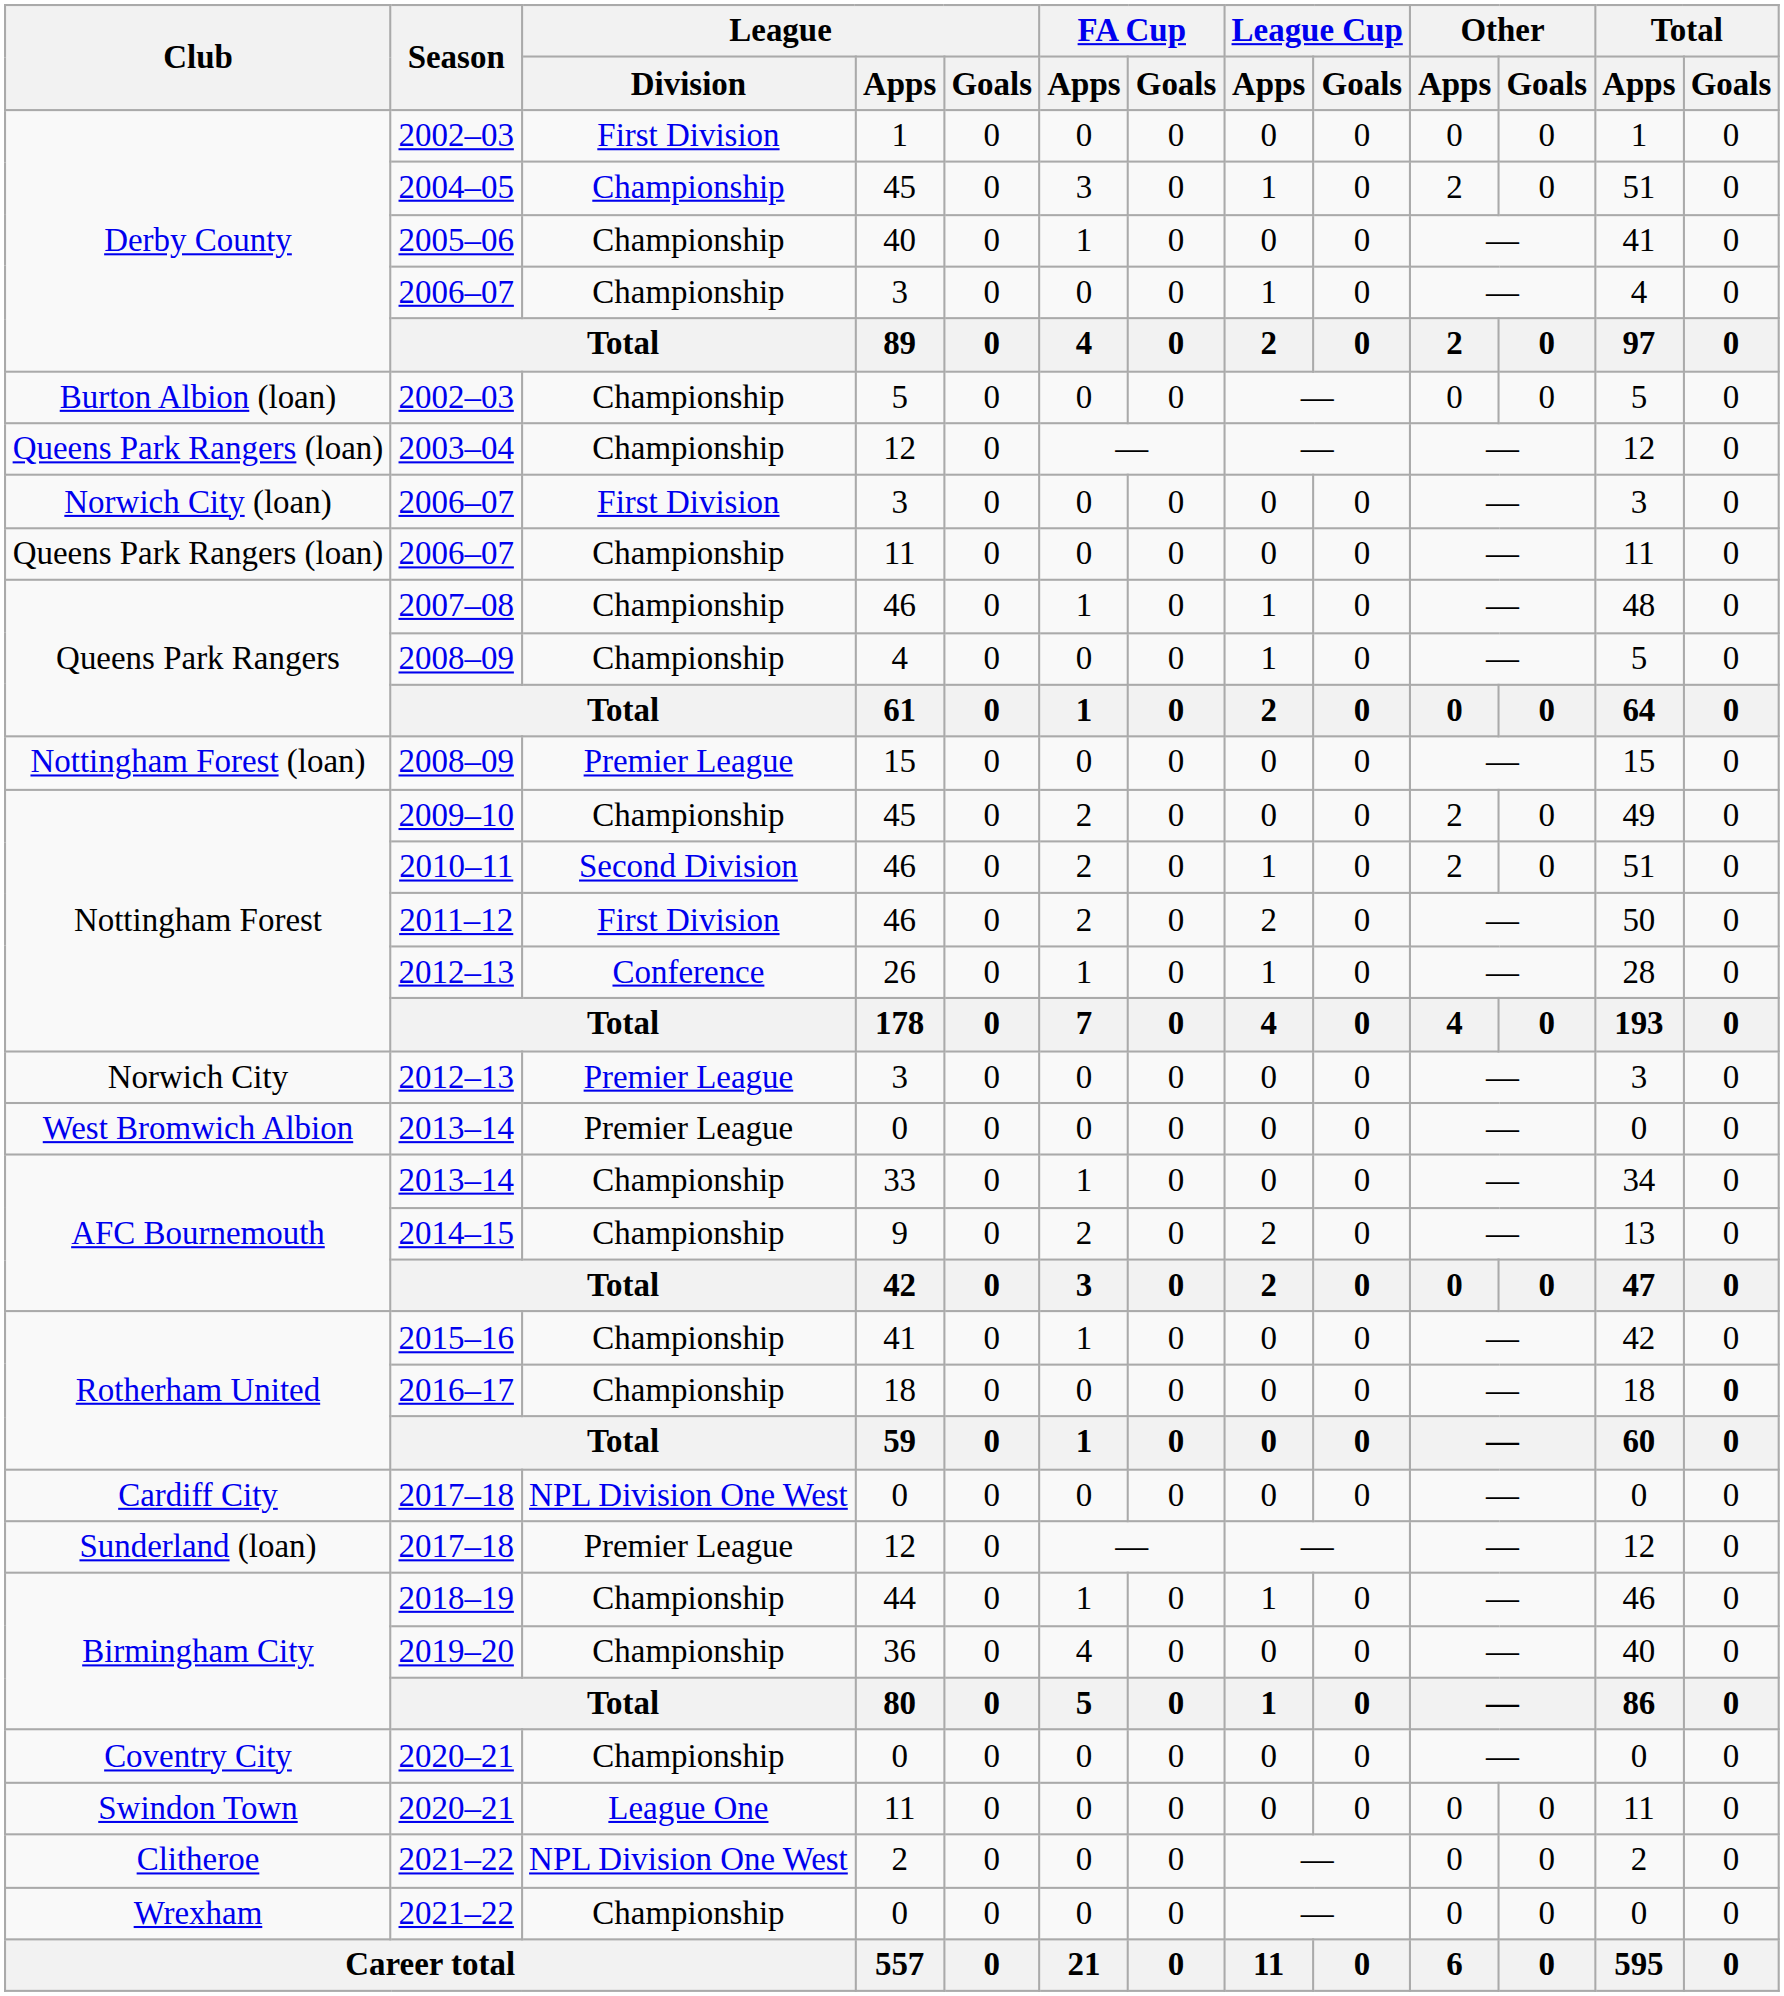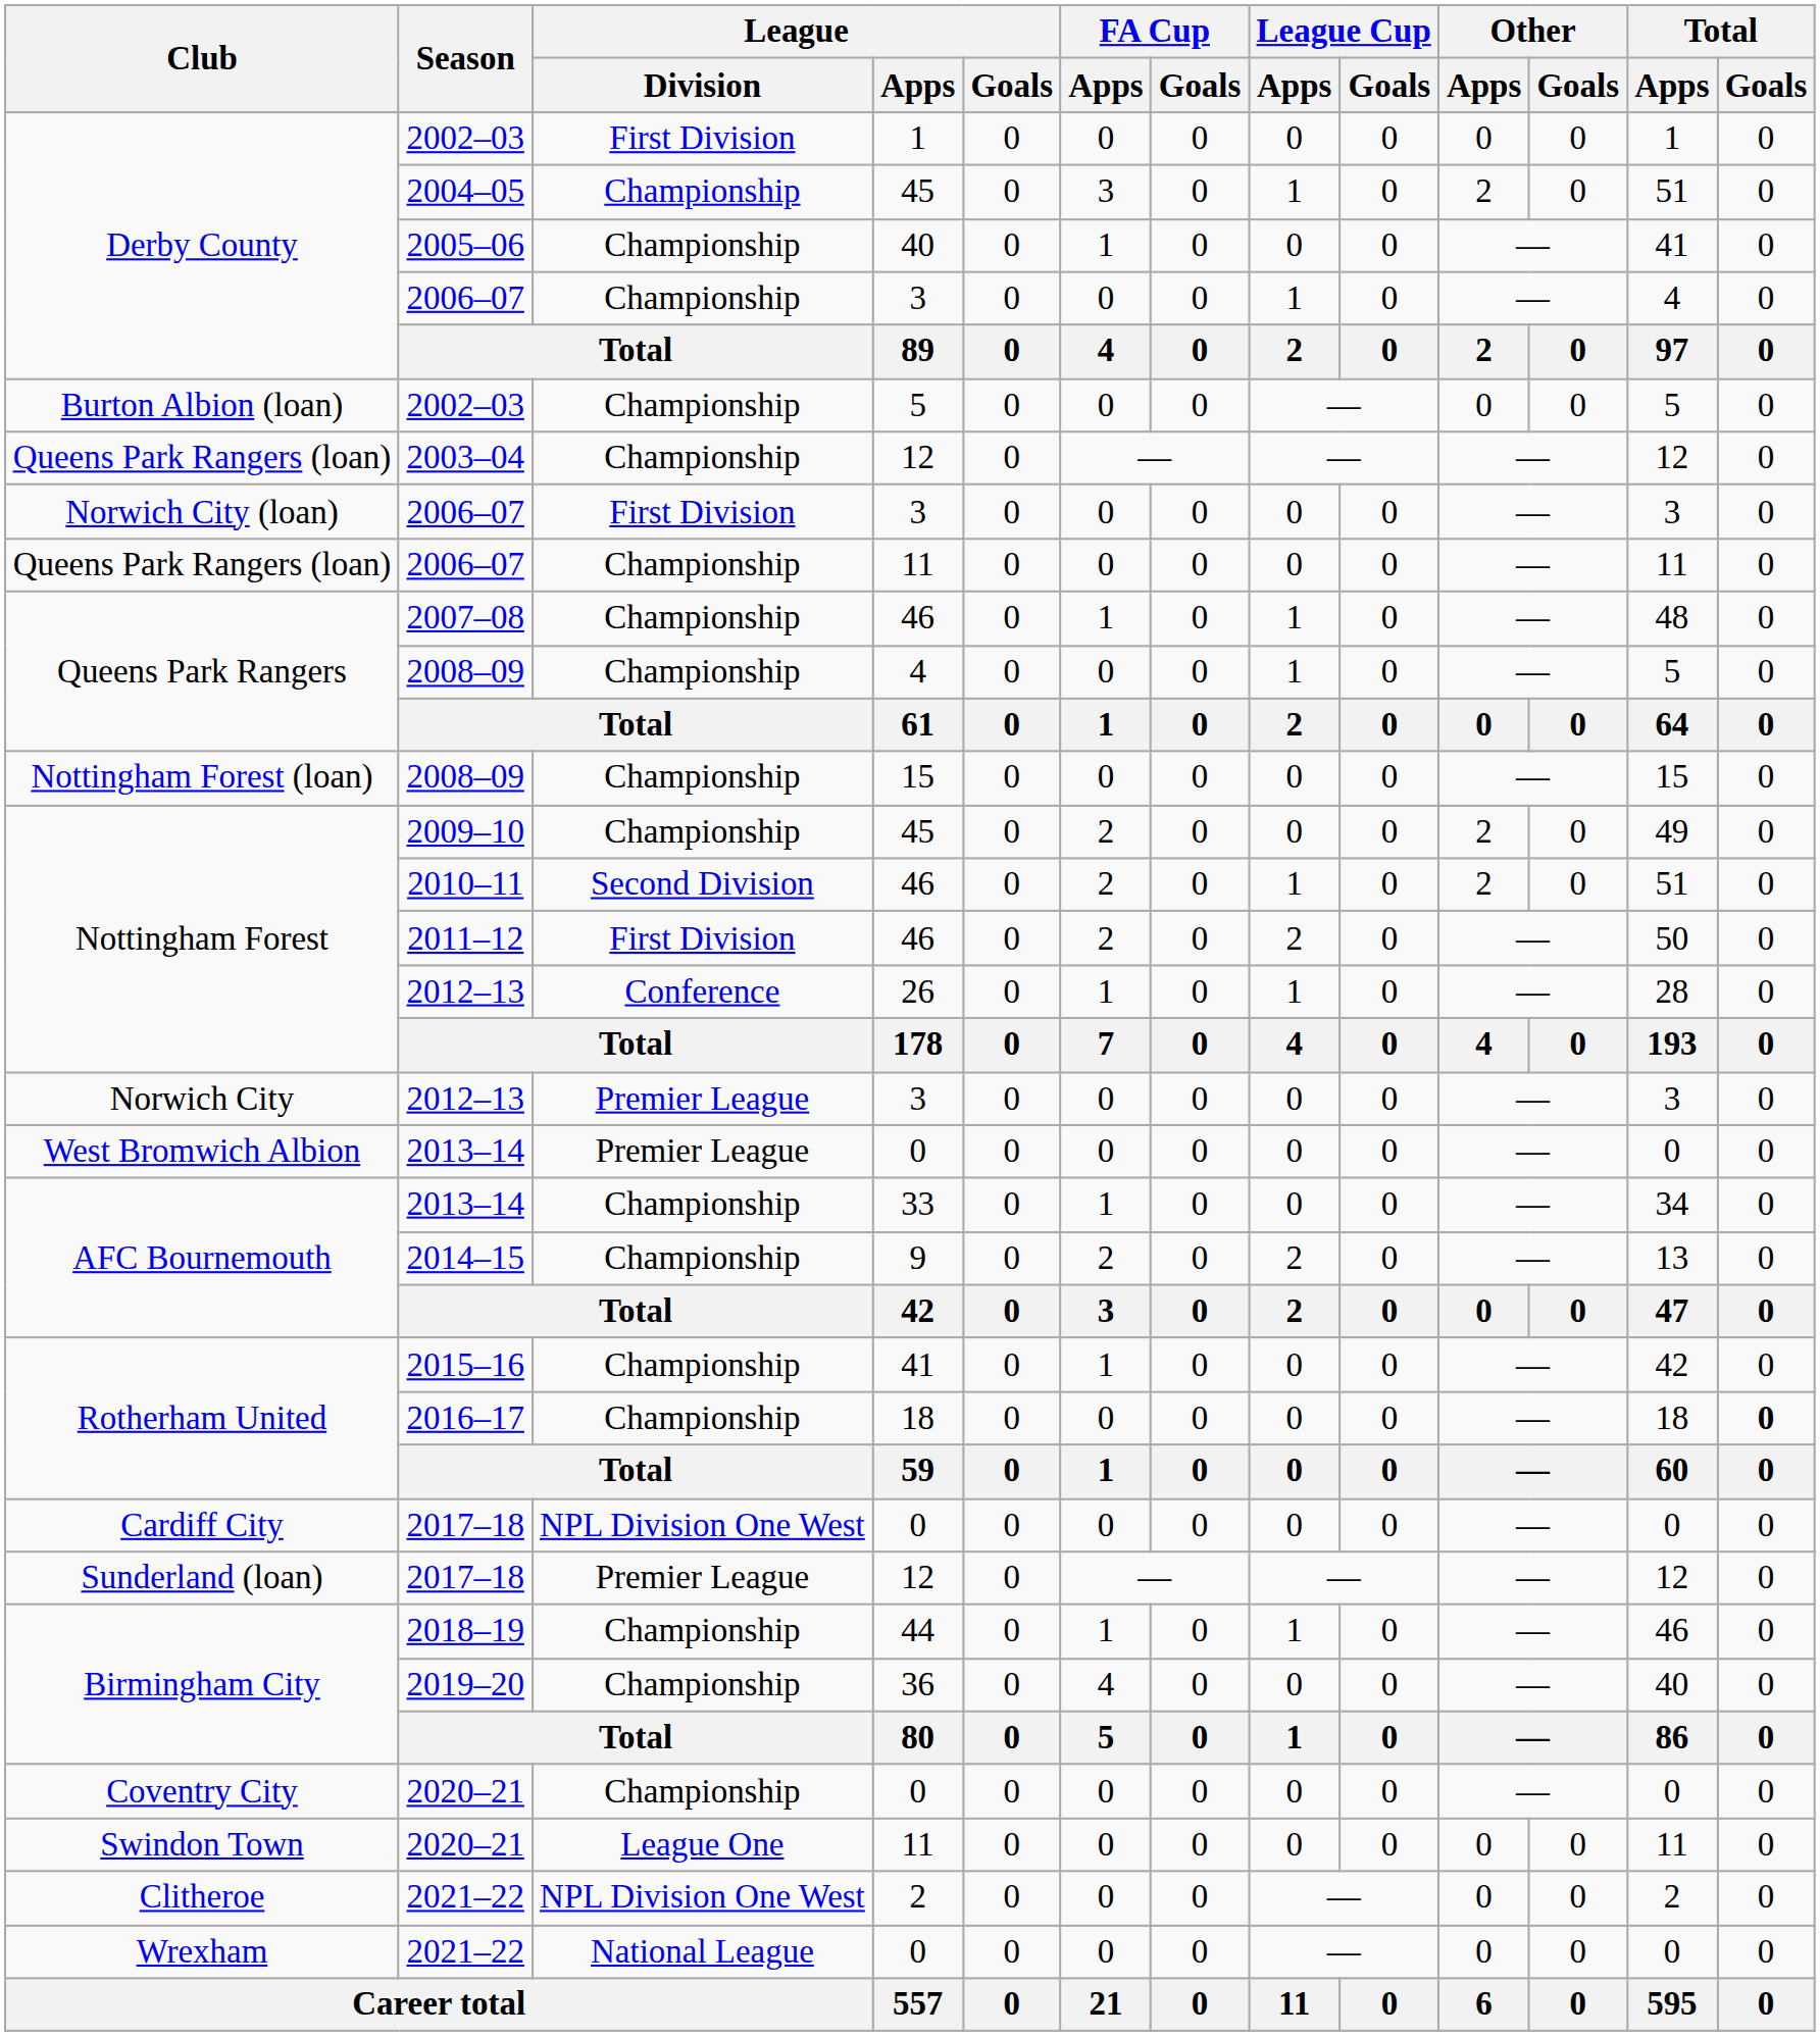 <table class="wikitable" style=text-align:center>
 <tr>
 <th rowspan=2>Club</th>
 <th rowspan=2>Season</th>
 <th colspan=3>League</th>
 <th colspan=2><a href='#'>FA Cup</a></th>
 <th colspan=2><a href='#'>League Cup</a></th>
 <th colspan=2>Other</th>
 <th colspan=2>Total</th>
 </tr>
 <tr>
 <th>Division</th>
 <th>Apps</th>
 <th>Goals</th>
 <th>Apps</th>
 <th>Goals</th>
 <th>Apps</th>
 <th>Goals</th>
 <th>Apps</th>
 <th>Goals</th>
 <th>Apps</th>
 <th>Goals</th>
 </tr>
 <tr>
 <td rowspan=5><a href='#'>Derby County</a></td>
 <td><a href='#'>2002–03</a></td>
 <td><a href='#'>First Division</a></td>
 <td>1</td>
 <td>0</td>
 <td>0</td>
 <td>0</td>
 <td>0</td>
 <td>0</td>
 <td>0</td>
 <td>0</td>
 <td>1</td>
 <td>0</td>
 </tr>
 <tr>
 <td><a href='#'>2004–05</a></td>
 <td><a href='#'>Championship</a></td>
 <td>45</td>
 <td>0</td>
 <td>3</td>
 <td>0</td>
 <td>1</td>
 <td>0</td>
 <td>2</td>
 <td>0</td>
 <td>51</td>
 <td>0</td>
 </tr>
 <tr>
 <td><a href='#'>2005–06</a></td>
 <td>Championship</td>
 <td>40</td>
 <td>0</td>
 <td>1</td>
 <td>0</td>
 <td>0</td>
 <td>0</td>
 <td colspan=2>—</td>
 <td>41</td>
 <td>0</td>
 </tr>
 <tr>
 <td><a href='#'>2006–07</a></td>
 <td>Championship</td>
 <td>3</td>
 <td>0</td>
 <td>0</td>
 <td>0</td>
 <td>1</td>
 <td>0</td>
 <td colspan=2>—</td>
 <td>4</td>
 <td>0</td>
 </tr>
 <tr>
 <th colspan=2>Total</th>
 <th>89</th>
 <th>0</th>
 <th>4</th>
 <th>0</th>
 <th>2</th>
 <th>0</th>
 <th>2</th>
 <th>0</th>
 <th>97</th>
 <th>0</th>
 </tr>
 <tr>
 <td><a href='#'>Burton Albion</a> (loan)</td>
 <td><a href='#'>2002–03</a></td>
 <td>Championship</td>
 <td>5</td>
 <td>0</td>
 <td>0</td>
 <td>0</td>
 <td colspan=2>—</td>
 <td>0</td>
 <td>0</td>
 <td>5</td>
 <td>0</td>
 </tr>
 <tr>
 <td><a href='#'>Queens Park Rangers</a> (loan)</td>
 <td><a href='#'>2003–04</a></td>
 <td>Championship</td>
 <td>12</td>
 <td>0</td>
 <td colspan=2>—</td>
 <td colspan=2>—</td>
 <td colspan=2>—</td>
 <td>12</td>
 <td>0</td>
 </tr>
 <tr>
 <td><a href='#'>Norwich City</a> (loan)</td>
 <td><a href='#'>2006–07</a></td>
 <td><a href='#'>First Division</a></td>
 <td>3</td>
 <td>0</td>
 <td>0</td>
 <td>0</td>
 <td>0</td>
 <td>0</td>
 <td colspan=2>—</td>
 <td>3</td>
 <td>0</td>
 </tr>
 <tr>
 <td>Queens Park Rangers (loan)</td>
 <td><a href='#'>2006–07</a></td>
 <td>Championship</td>
 <td>11</td>
 <td>0</td>
 <td>0</td>
 <td>0</td>
 <td>0</td>
 <td>0</td>
 <td colspan=2>—</td>
 <td>11</td>
 <td>0</td>
 </tr>
 <tr>
 <td rowspan=3>Queens Park Rangers</td>
 <td><a href='#'>2007–08</a></td>
 <td>Championship</td>
 <td>46</td>
 <td>0</td>
 <td>1</td>
 <td>0</td>
 <td>1</td>
 <td>0</td>
 <td colspan=2>—</td>
 <td>48</td>
 <td>0</td>
 </tr>
 <tr>
 <td><a href='#'>2008–09</a></td>
 <td>Championship</td>
 <td>4</td>
 <td>0</td>
 <td>0</td>
 <td>0</td>
 <td>1</td>
 <td>0</td>
 <td colspan=2>—</td>
 <td>5</td>
 <td>0</td>
 </tr>
 <tr>
 <th colspan=2>Total</th>
 <th>61</th>
 <th>0</th>
 <th>1</th>
 <th>0</th>
 <th>2</th>
 <th>0</th>
 <th>0</th>
 <th>0</th>
 <th>64</th>
 <th>0</th>
 </tr>
 <tr>
 <td><a href='#'>Nottingham Forest</a> (loan)</td>
 <td><a href='#'>2008–09</a></td>
-<td><a href='#'>Premier League</a></td>
+<td>Championship</td>
 <td>15</td>
 <td>0</td>
 <td>0</td>
 <td>0</td>
 <td>0</td>
 <td>0</td>
 <td colspan=2>—</td>
 <td>15</td>
 <td>0</td>
 </tr>
 <tr>
 <td rowspan=5>Nottingham Forest</td>
 <td><a href='#'>2009–10</a></td>
 <td>Championship</td>
 <td>45</td>
 <td>0</td>
 <td>2</td>
 <td>0</td>
 <td>0</td>
 <td>0</td>
 <td>2</td>
 <td>0</td>
 <td>49</td>
 <td>0</td>
 </tr>
 <tr>
 <td><a href='#'>2010–11</a></td>
 <td><a href='#'>Second Division</a></td>
 <td>46</td>
 <td>0</td>
 <td>2</td>
 <td>0</td>
 <td>1</td>
 <td>0</td>
 <td>2</td>
 <td>0</td>
 <td>51</td>
 <td>0</td>
 </tr>
 <tr>
 <td><a href='#'>2011–12</a></td>
 <td><a href='#'>First Division</a></td>
 <td>46</td>
 <td>0</td>
 <td>2</td>
 <td>0</td>
 <td>2</td>
 <td>0</td>
 <td colspan=2>—</td>
 <td>50</td>
 <td>0</td>
 </tr>
 <tr>
 <td><a href='#'>2012–13</a></td>
 <td><a href='#'>Conference</a></td>
 <td>26</td>
 <td>0</td>
 <td>1</td>
 <td>0</td>
 <td>1</td>
 <td>0</td>
 <td colspan=2>—</td>
 <td>28</td>
 <td>0</td>
 </tr>
 <tr>
 <th colspan=2>Total</th>
 <th>178</th>
 <th>0</th>
 <th>7</th>
 <th>0</th>
 <th>4</th>
 <th>0</th>
 <th>4</th>
 <th>0</th>
 <th>193</th>
 <th>0</th>
 </tr>
 <tr>
 <td>Norwich City</td>
 <td><a href='#'>2012–13</a></td>
 <td><a href='#'>Premier League</a></td>
 <td>3</td>
 <td>0</td>
 <td>0</td>
 <td>0</td>
 <td>0</td>
 <td>0</td>
 <td colspan=2>—</td>
 <td>3</td>
 <td>0</td>
 </tr>
 <tr>
 <td><a href='#'>West Bromwich Albion</a></td>
 <td><a href='#'>2013–14</a></td>
 <td>Premier League</td>
 <td>0</td>
 <td>0</td>
 <td>0</td>
 <td>0</td>
 <td>0</td>
 <td>0</td>
 <td colspan=2>—</td>
 <td>0</td>
 <td>0</td>
 </tr>
 <tr>
 <td rowspan=3><a href='#'>AFC Bournemouth</a></td>
 <td><a href='#'>2013–14</a></td>
 <td>Championship</td>
 <td>33</td>
 <td>0</td>
 <td>1</td>
 <td>0</td>
 <td>0</td>
 <td>0</td>
 <td colspan=2>—</td>
 <td>34</td>
 <td>0</td>
 </tr>
 <tr>
 <td><a href='#'>2014–15</a></td>
 <td>Championship</td>
 <td>9</td>
 <td>0</td>
 <td>2</td>
 <td>0</td>
 <td>2</td>
 <td>0</td>
 <td colspan=2>—</td>
 <td>13</td>
 <td>0</td>
 </tr>
 <tr>
 <th colspan=2>Total</th>
 <th>42</th>
 <th>0</th>
 <th>3</th>
 <th>0</th>
 <th>2</th>
 <th>0</th>
 <th>0</th>
 <th>0</th>
 <th>47</th>
 <th>0</th>
 </tr>
 <tr>
 <td rowspan=3><a href='#'>Rotherham United</a></td>
 <td><a href='#'>2015–16</a></td>
 <td>Championship</td>
 <td>41</td>
 <td>0</td>
 <td>1</td>
 <td>0</td>
 <td>0</td>
 <td>0</td>
 <td colspan=2>—</td>
 <td>42</td>
 <td>0</td>
 </tr>
 <tr>
 <td><a href='#'>2016–17</a></td>
 <td>Championship</td>
 <td>18</td>
 <td>0</td>
 <td>0</td>
 <td>0</td>
 <td>0</td>
 <td>0</td>
 <td colspan=2>—</td>
 <td>18</td>
 <td><strong>0</strong></td>
 </tr>
 <tr>
 <th colspan=2>Total</th>
 <th>59</th>
 <th>0</th>
 <th>1</th>
 <th>0</th>
 <th>0</th>
 <th>0</th>
 <th colspan=2>—</th>
 <th>60</th>
 <th>0</th>
 </tr>
 <tr>
 <td><a href='#'>Cardiff City</a></td>
 <td><a href='#'>2017–18</a></td>
 <td><a href='#'>NPL Division One West</a></td>
 <td>0</td>
 <td>0</td>
 <td>0</td>
 <td>0</td>
 <td>0</td>
 <td>0</td>
 <td colspan=2>—</td>
 <td>0</td>
 <td>0</td>
 </tr>
 <tr>
 <td><a href='#'>Sunderland</a> (loan)</td>
 <td><a href='#'>2017–18</a></td>
 <td>Premier League</td>
 <td>12</td>
 <td>0</td>
 <td colspan=2>—</td>
 <td colspan=2>—</td>
 <td colspan=2>—</td>
 <td>12</td>
 <td>0</td>
 </tr>
 <tr>
 <td rowspan=3><a href='#'>Birmingham City</a></td>
 <td><a href='#'>2018–19</a></td>
 <td>Championship</td>
 <td>44</td>
 <td>0</td>
 <td>1</td>
 <td>0</td>
 <td>1</td>
 <td>0</td>
 <td colspan=2>—</td>
 <td>46</td>
 <td>0</td>
 </tr>
 <tr>
 <td><a href='#'>2019–20</a></td>
 <td>Championship</td>
 <td>36</td>
 <td>0</td>
 <td>4</td>
 <td>0</td>
 <td>0</td>
 <td>0</td>
 <td colspan=2>—</td>
 <td>40</td>
 <td>0</td>
 </tr>
 <tr>
 <th colspan=2>Total</th>
 <th>80</th>
 <th>0</th>
 <th>5</th>
 <th>0</th>
 <th>1</th>
 <th>0</th>
 <th colspan=2>—</th>
 <th>86</th>
 <th>0</th>
 </tr>
 <tr>
 <td><a href='#'>Coventry City</a></td>
 <td><a href='#'>2020–21</a></td>
 <td>Championship</td>
 <td>0</td>
 <td>0</td>
 <td>0</td>
 <td>0</td>
 <td>0</td>
 <td>0</td>
 <td colspan=2>—</td>
 <td>0</td>
 <td>0</td>
 </tr>
 <tr>
 <td><a href='#'>Swindon Town</a></td>
 <td><a href='#'>2020–21</a></td>
 <td><a href='#'>League One</a></td>
 <td>11</td>
 <td>0</td>
 <td>0</td>
 <td>0</td>
 <td>0</td>
 <td>0</td>
 <td>0</td>
 <td>0</td>
 <td>11</td>
 <td>0</td>
 </tr>
 <tr>
 <td><a href='#'>Clitheroe</a></td>
 <td><a href='#'>2021–22</a></td>
 <td><a href='#'>NPL Division One West</a></td>
 <td>2</td>
 <td>0</td>
 <td>0</td>
 <td>0</td>
 <td colspan=2>—</td>
 <td>0</td>
 <td>0</td>
 <td>2</td>
 <td>0</td>
 </tr>
 <tr>
 <td><a href='#'>Wrexham</a></td>
 <td><a href='#'>2021–22</a></td>
-<td>Championship</td>
+<td><a href='#'>National League</a></td>
 <td>0</td>
 <td>0</td>
 <td>0</td>
 <td>0</td>
 <td colspan=2>—</td>
 <td>0</td>
 <td>0</td>
 <td>0</td>
 <td>0</td>
 </tr>
 <tr>
 <th colspan=3>Career total</th>
 <th>557</th>
 <th>0</th>
 <th>21</th>
 <th>0</th>
 <th>11</th>
 <th>0</th>
 <th>6</th>
 <th>0</th>
 <th>595</th>
 <th>0</th>
 </tr>
 </table>
